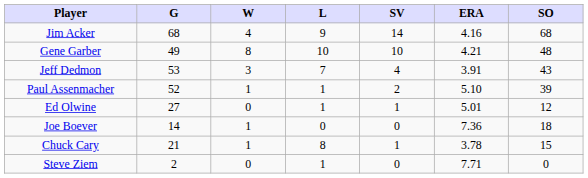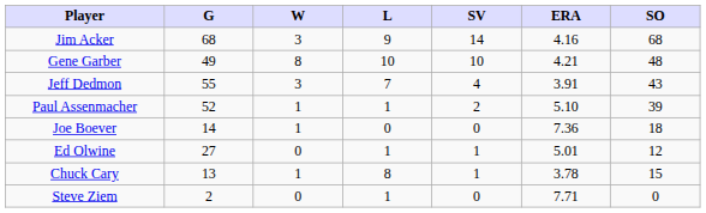 <table class="wikitable sortable">
 <tr>
 <th style="background:#ddf; width:16%;">Player</th>
 <th style="background:#ddf; width:9%;">G</th>
 <th style="background:#ddf; width:9%;">W</th>
 <th style="background:#ddf; width:9%;">L</th>
 <th style="background:#ddf; width:9%;">SV</th>
 <th style="background:#ddf; width:9%;">ERA</th>
 <th style="background:#ddf; width:9%;">SO</th>
 </tr>
 <tr align=center>
 <td><a href='#'>Jim Acker</a></td>
 <td>68</td>
-<td>4</td>
+<td>3</td>
 <td>9</td>
 <td>14</td>
 <td>4.16</td>
 <td>68</td>
 </tr>
 <tr align=center>
 <td><a href='#'>Gene Garber</a></td>
 <td>49</td>
 <td>8</td>
 <td>10</td>
 <td>10</td>
 <td>4.21</td>
 <td>48</td>
 </tr>
 <tr align=center>
 <td><a href='#'>Jeff Dedmon</a></td>
-<td>53</td>
+<td>55</td>
 <td>3</td>
 <td>7</td>
 <td>4</td>
 <td>3.91</td>
 <td>43</td>
 </tr>
 <tr align=center>
 <td><a href='#'>Paul Assenmacher</a></td>
 <td>52</td>
 <td>1</td>
 <td>1</td>
 <td>2</td>
 <td>5.10</td>
 <td>39</td>
 </tr>
 <tr align=center>
+<td><a href='#'>Joe Boever</a></td>
+<td>14</td>
+<td>1</td>
+<td>0</td>
+<td>0</td>
+<td>7.36</td>
+<td>18</td>
+</tr>
+<tr align=center>
 <td><a href='#'>Ed Olwine</a></td>
 <td>27</td>
 <td>0</td>
 <td>1</td>
 <td>1</td>
 <td>5.01</td>
 <td>12</td>
 </tr>
 <tr align=center>
-<td><a href='#'>Joe Boever</a></td>
-<td>14</td>
-<td>1</td>
-<td>0</td>
-<td>0</td>
-<td>7.36</td>
-<td>18</td>
-</tr>
-<tr align=center>
 <td><a href='#'>Chuck Cary</a></td>
-<td>21</td>
+<td>13</td>
 <td>1</td>
 <td>8</td>
 <td>1</td>
 <td>3.78</td>
 <td>15</td>
 </tr>
 <tr align=center>
 <td><a href='#'>Steve Ziem</a></td>
 <td>2</td>
 <td>0</td>
 <td>1</td>
 <td>0</td>
 <td>7.71</td>
 <td>0</td>
 </tr>
 </table>
